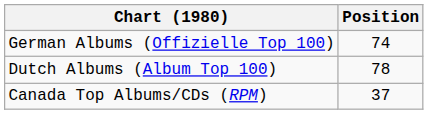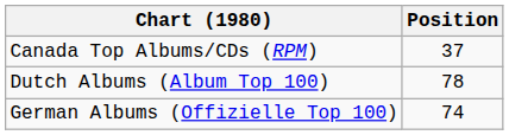 <table class="wikitable sortable">
 <tr>
 <th>Chart (1980)</th>
 <th>Position</th>
 </tr>
 <tr>
-<td>German Albums (<a href='#'>Offizielle Top 100</a>)</td>
-<td align="center">74</td>
+<td>Canada Top Albums/CDs (<em><a href='#'>RPM</a></em>)</td>
+<td align="center">37</td>
 </tr>
 <tr>
 <td>Dutch Albums (<a href='#'>Album Top 100</a>)</td>
 <td align="center">78</td>
 </tr>
 <tr>
-<td>Canada Top Albums/CDs (<em><a href='#'>RPM</a></em>)</td>
-<td align="center">37</td>
+<td>German Albums (<a href='#'>Offizielle Top 100</a>)</td>
+<td align="center">74</td>
 </tr>
 </table>
